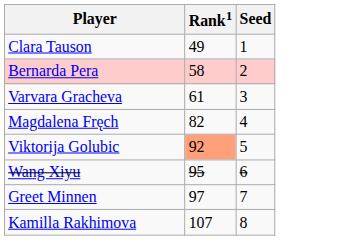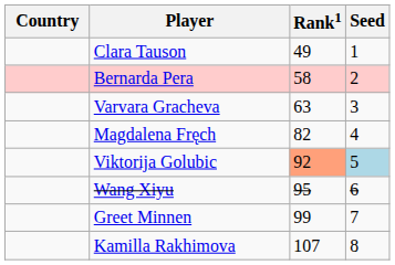 <table class="sortable wikitable">
 <tr>
+<th width="70">Country</th>
 <th width="175">Player</th>
 <th>Rank<sup>1</sup></th>
 <th>Seed</th>
 </tr>
 <tr>
+<td></td>
 <td><a href='#'>Clara Tauson</a></td>
 <td>49</td>
 <td>1</td>
 </tr>
 <tr style="background:#fcc;">
+<td></td>
 <td><a href='#'>Bernarda Pera</a></td>
 <td>58</td>
 <td>2</td>
 </tr>
 <tr>
+<td></td>
 <td><a href='#'>Varvara Gracheva</a></td>
-<td>61</td>
+<td>63</td>
 <td>3</td>
 </tr>
 <tr>
+<td></td>
 <td><a href='#'>Magdalena Fręch</a></td>
 <td>82</td>
 <td>4</td>
 </tr>
 <tr>
+<td></td>
 <td><a href='#'>Viktorija Golubic</a></td>
 <td style="background: lightsalmon;">92</td>
-<td>5</td>
+<td style="background: lightblue;">5</td>
 </tr>
 <tr>
+<td><s></s></td>
 <td><s><a href='#'>Wang Xiyu</a></s></td>
 <td><s>95</s></td>
 <td><s>6</s></td>
 </tr>
 <tr>
+<td></td>
 <td><a href='#'>Greet Minnen</a></td>
-<td>97</td>
+<td>99</td>
 <td>7</td>
 </tr>
 <tr>
+<td></td>
 <td><a href='#'>Kamilla Rakhimova</a></td>
 <td>107</td>
 <td>8</td>
 </tr>
 </table>
